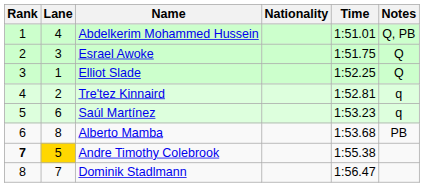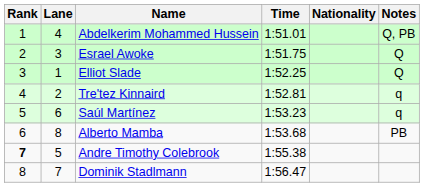 <table class="wikitable sortable" style="text-align:center">
 <tr>
 <th>Rank</th>
 <th>Lane</th>
 <th>Name</th>
+<th>Time</th>
 <th>Nationality</th>
-<th>Time</th>
 <th>Notes</th>
 </tr>
 <tr bgcolor=ccffcc>
 <td align=center>1</td>
 <td align=center>4</td>
 <td align=left><a href='#'>Abdelkerim Mohammed Hussein</a></td>
+<td>1:51.01</td>
 <td align=left></td>
-<td>1:51.01</td>
 <td>Q, PB</td>
 </tr>
 <tr bgcolor=ccffcc>
 <td align=center>2</td>
 <td align=center>3</td>
 <td align=left><a href='#'>Esrael Awoke</a></td>
+<td>1:51.75</td>
 <td align=left></td>
-<td>1:51.75</td>
 <td>Q</td>
 </tr>
 <tr bgcolor=ccffcc>
 <td align=center>3</td>
 <td align=center>1</td>
 <td align=left><a href='#'>Elliot Slade</a></td>
+<td>1:52.25</td>
 <td align=left></td>
-<td>1:52.25</td>
 <td>Q</td>
 </tr>
 <tr bgcolor=ddffdd>
 <td align=center>4</td>
 <td align=center>2</td>
 <td align=left><a href='#'>Tre'tez Kinnaird</a></td>
+<td>1:52.81</td>
 <td align=left></td>
-<td>1:52.81</td>
 <td>q</td>
 </tr>
 <tr bgcolor=ddffdd>
 <td align=center>5</td>
 <td align=center>6</td>
 <td align=left><a href='#'>Saúl Martínez</a></td>
+<td>1:53.23</td>
 <td align=left></td>
-<td>1:53.23</td>
 <td>q</td>
 </tr>
 <tr>
 <td align=center>6</td>
 <td align=center>8</td>
 <td align=left><a href='#'>Alberto Mamba</a></td>
+<td>1:53.68</td>
 <td align=left></td>
-<td>1:53.68</td>
 <td>PB</td>
 </tr>
 <tr>
 <td align=center><strong>7</strong></td>
-<td align=center style="background: gold;">5</td>
+<td align=center>5</td>
 <td align=left><a href='#'>Andre Timothy Colebrook</a></td>
+<td>1:55.38</td>
 <td align=left></td>
-<td>1:55.38</td>
 <td></td>
 </tr>
 <tr>
 <td align=center>8</td>
 <td align=center>7</td>
 <td align=left><a href='#'>Dominik Stadlmann</a></td>
+<td>1:56.47</td>
 <td align=left></td>
-<td>1:56.47</td>
 <td></td>
 </tr>
 </table>
